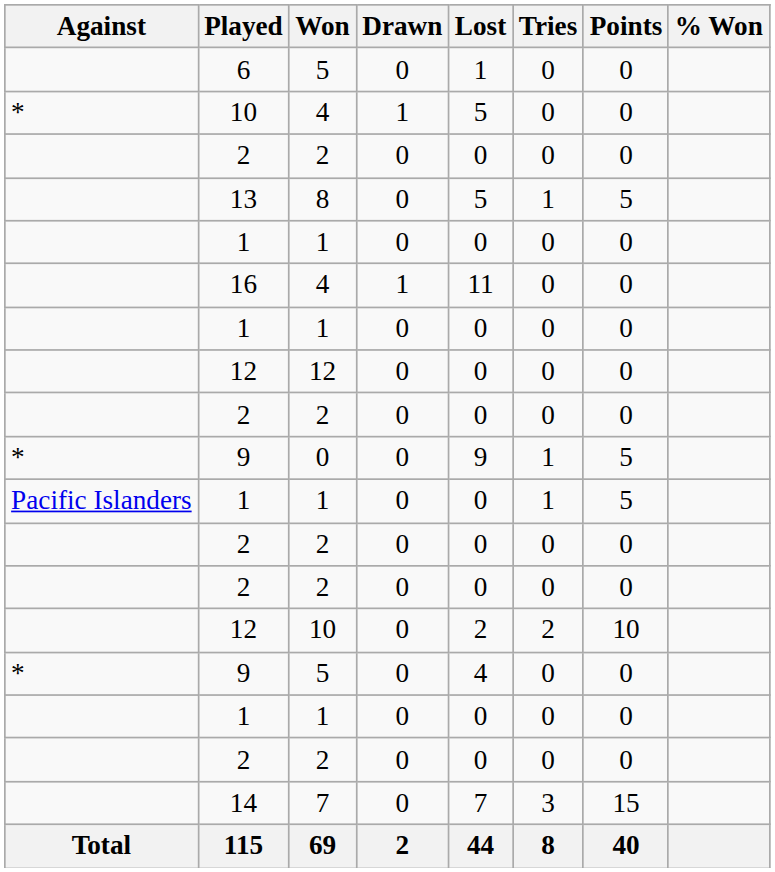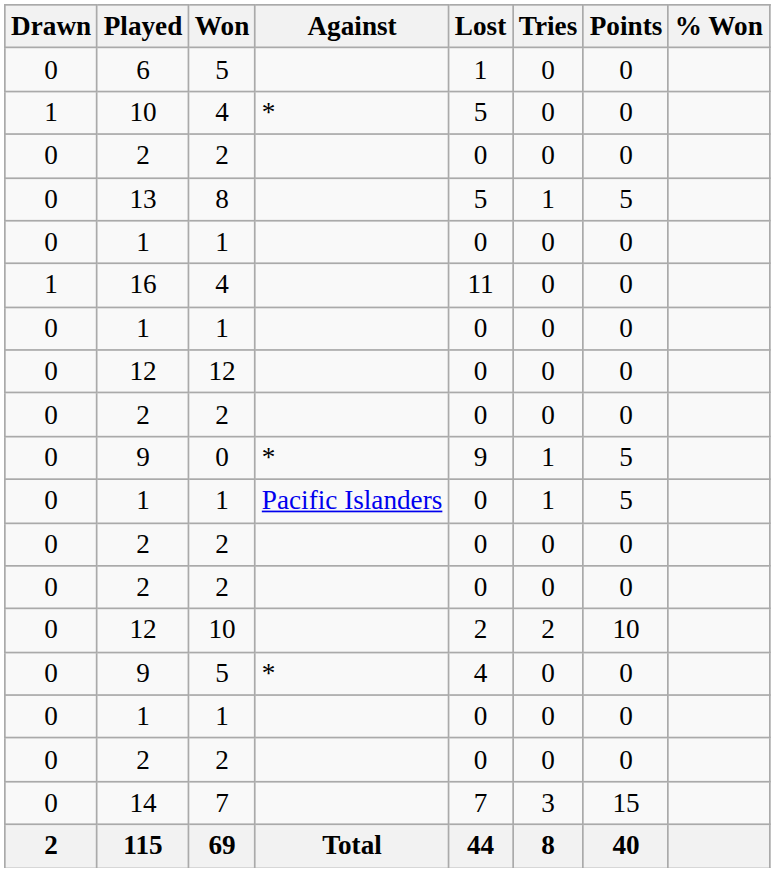 <table class="sortable wikitable" style="text-align:center;">
 <tr>
-<th>Against</th>
+<th>Drawn</th>
 <th>Played</th>
 <th>Won</th>
-<th>Drawn</th>
+<th>Against</th>
 <th>Lost</th>
 <th>Tries</th>
 <th>Points</th>
 <th>% Won</th>
 </tr>
 <tr>
-<td style="text-align:left;"></td>
+<td>0</td>
 <td>6</td>
 <td>5</td>
-<td>0</td>
+<td style="text-align:left;"></td>
 <td>1</td>
 <td>0</td>
 <td>0</td>
 <td></td>
 </tr>
 <tr>
-<td style="text-align:left;">*</td>
+<td>1</td>
 <td>10</td>
 <td>4</td>
-<td>1</td>
+<td style="text-align:left;">*</td>
 <td>5</td>
 <td>0</td>
 <td>0</td>
 <td></td>
 </tr>
 <tr>
-<td style="text-align:left;"></td>
+<td>0</td>
 <td>2</td>
 <td>2</td>
-<td>0</td>
+<td style="text-align:left;"></td>
 <td>0</td>
 <td>0</td>
 <td>0</td>
 <td></td>
 </tr>
 <tr>
-<td style="text-align:left;"></td>
+<td>0</td>
 <td>13</td>
 <td>8</td>
-<td>0</td>
+<td style="text-align:left;"></td>
 <td>5</td>
 <td>1</td>
 <td>5</td>
 <td></td>
 </tr>
 <tr>
-<td style="text-align:left;"></td>
+<td>0</td>
 <td>1</td>
 <td>1</td>
-<td>0</td>
+<td style="text-align:left;"></td>
 <td>0</td>
 <td>0</td>
 <td>0</td>
 <td></td>
 </tr>
 <tr>
-<td style="text-align:left;"></td>
+<td>1</td>
 <td>16</td>
 <td>4</td>
-<td>1</td>
+<td style="text-align:left;"></td>
 <td>11</td>
 <td>0</td>
 <td>0</td>
 <td></td>
 </tr>
 <tr>
-<td style="text-align:left;"></td>
+<td>0</td>
 <td>1</td>
 <td>1</td>
-<td>0</td>
+<td style="text-align:left;"></td>
 <td>0</td>
 <td>0</td>
 <td>0</td>
 <td></td>
 </tr>
 <tr>
-<td style="text-align:left;"></td>
+<td>0</td>
 <td>12</td>
 <td>12</td>
-<td>0</td>
+<td style="text-align:left;"></td>
 <td>0</td>
 <td>0</td>
 <td>0</td>
 <td></td>
 </tr>
 <tr>
-<td style="text-align:left;"></td>
+<td>0</td>
 <td>2</td>
 <td>2</td>
-<td>0</td>
+<td style="text-align:left;"></td>
 <td>0</td>
 <td>0</td>
 <td>0</td>
 <td></td>
 </tr>
 <tr>
-<td style="text-align:left;">*</td>
+<td>0</td>
 <td>9</td>
 <td>0</td>
-<td>0</td>
+<td style="text-align:left;">*</td>
 <td>9</td>
 <td>1</td>
 <td>5</td>
 <td></td>
 </tr>
 <tr>
-<td style="text-align:left;"><a href='#'>Pacific Islanders</a></td>
+<td>0</td>
 <td>1</td>
 <td>1</td>
-<td>0</td>
+<td style="text-align:left;"><a href='#'>Pacific Islanders</a></td>
 <td>0</td>
 <td>1</td>
 <td>5</td>
 <td></td>
 </tr>
 <tr>
-<td style="text-align:left;"></td>
+<td>0</td>
 <td>2</td>
 <td>2</td>
-<td>0</td>
+<td style="text-align:left;"></td>
 <td>0</td>
 <td>0</td>
 <td>0</td>
 <td></td>
 </tr>
 <tr>
-<td style="text-align:left;"></td>
+<td>0</td>
 <td>2</td>
 <td>2</td>
-<td>0</td>
+<td style="text-align:left;"></td>
 <td>0</td>
 <td>0</td>
 <td>0</td>
 <td></td>
 </tr>
 <tr>
-<td style="text-align:left;"></td>
+<td>0</td>
 <td>12</td>
 <td>10</td>
-<td>0</td>
+<td style="text-align:left;"></td>
 <td>2</td>
 <td>2</td>
 <td>10</td>
 <td></td>
 </tr>
 <tr>
-<td style="text-align:left;">*</td>
+<td>0</td>
 <td>9</td>
 <td>5</td>
-<td>0</td>
+<td style="text-align:left;">*</td>
 <td>4</td>
 <td>0</td>
 <td>0</td>
 <td></td>
 </tr>
 <tr>
-<td style="text-align:left;"></td>
+<td>0</td>
 <td>1</td>
 <td>1</td>
-<td>0</td>
+<td style="text-align:left;"></td>
 <td>0</td>
 <td>0</td>
 <td>0</td>
 <td></td>
 </tr>
 <tr>
-<td style="text-align:left;"></td>
+<td>0</td>
 <td>2</td>
 <td>2</td>
-<td>0</td>
+<td style="text-align:left;"></td>
 <td>0</td>
 <td>0</td>
 <td>0</td>
 <td></td>
 </tr>
 <tr>
-<td style="text-align:left;"></td>
+<td>0</td>
 <td>14</td>
 <td>7</td>
-<td>0</td>
+<td style="text-align:left;"></td>
 <td>7</td>
 <td>3</td>
 <td>15</td>
 <td></td>
 </tr>
 <tr class="sortbottom">
-<th>Total</th>
+<th>2</th>
 <th>115</th>
 <th>69</th>
-<th>2</th>
+<th>Total</th>
 <th>44</th>
 <th>8</th>
 <th>40</th>
 <th></th>
 </tr>
 </table>
